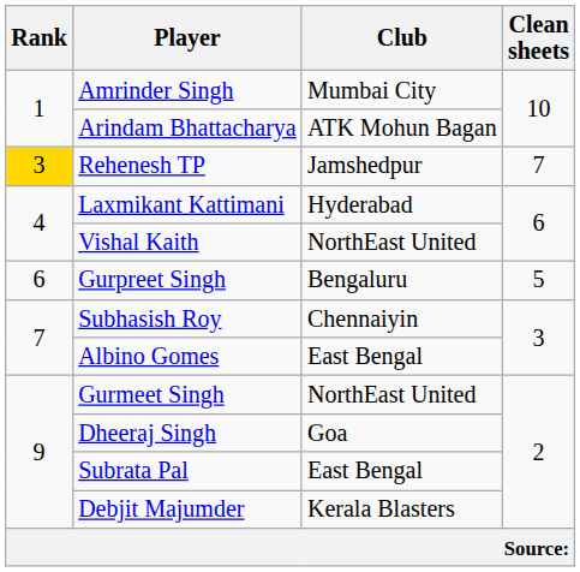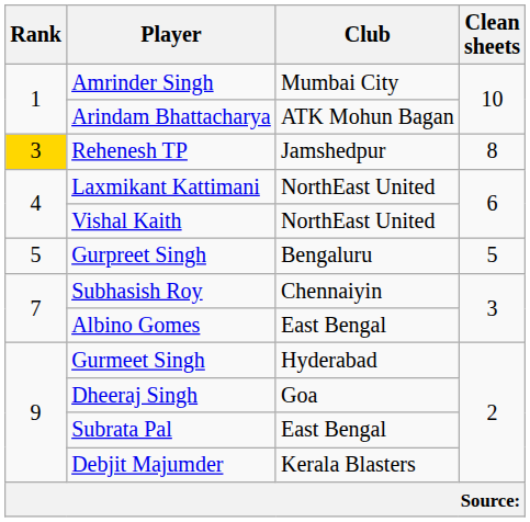 <table class="wikitable" style="text-align:center">
 <tr>
 <th>Rank</th>
 <th>Player</th>
 <th>Club</th>
 <th>Clean<br>sheets</th>
 </tr>
 <tr>
 <td rowspan="2">1</td>
 <td align="left"> <a href='#'>Amrinder Singh</a></td>
 <td align="left">Mumbai City</td>
 <td rowspan="2">10</td>
 </tr>
 <tr>
 <td align="left"> <a href='#'>Arindam Bhattacharya</a></td>
 <td align="left">ATK Mohun Bagan</td>
 </tr>
 <tr>
 <td style="background: gold;">3</td>
 <td align="left"> <a href='#'>Rehenesh TP</a></td>
 <td align="left">Jamshedpur</td>
-<td>7</td>
+<td>8</td>
 </tr>
 <tr>
 <td rowspan="2">4</td>
 <td align="left"> <a href='#'>Laxmikant Kattimani</a></td>
-<td align="left">Hyderabad</td>
+<td align="left">NorthEast United</td>
 <td rowspan="2">6</td>
 </tr>
 <tr>
 <td align="left"> <a href='#'>Vishal Kaith</a></td>
 <td align="left">NorthEast United</td>
 </tr>
 <tr>
-<td>6</td>
+<td>5</td>
 <td align="left"> <a href='#'>Gurpreet Singh</a></td>
 <td align="left">Bengaluru</td>
 <td>5</td>
 </tr>
 <tr>
 <td rowspan="2">7</td>
 <td align="left"> <a href='#'>Subhasish Roy</a></td>
 <td align="left">Chennaiyin</td>
 <td rowspan="2">3</td>
 </tr>
 <tr>
 <td align="left"> <a href='#'>Albino Gomes</a></td>
 <td align="left">East Bengal</td>
 </tr>
 <tr>
 <td rowspan="4">9</td>
 <td align="left"> <a href='#'>Gurmeet Singh</a></td>
-<td align="left">NorthEast United</td>
+<td align="left">Hyderabad</td>
 <td rowspan="4">2</td>
 </tr>
 <tr>
 <td align="left"> <a href='#'>Dheeraj Singh</a></td>
 <td align="left">Goa</td>
 </tr>
 <tr>
 <td align="left"> <a href='#'>Subrata Pal</a></td>
 <td align="left">East Bengal</td>
 </tr>
 <tr>
 <td align="left"> <a href='#'>Debjit Majumder</a></td>
 <td align="left">Kerala Blasters</td>
 </tr>
 <tr>
 <th colspan="4" style="text-align:right;"><small>Source:</small></th>
 </tr>
 </table>
